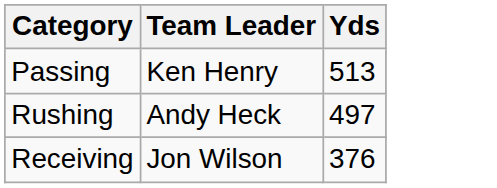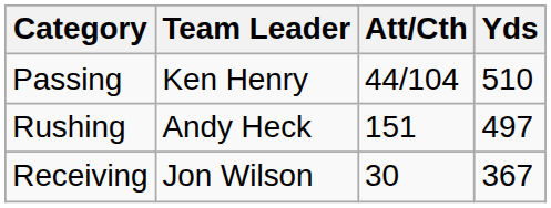 <table class="wikitable">
 <tr>
 <th>Category</th>
 <th>Team Leader</th>
+<th>Att/Cth</th>
 <th>Yds</th>
 </tr>
 <tr style="background: ##ddffdd;">
 <td>Passing</td>
 <td>Ken Henry</td>
-<td>513</td>
+<td>44/104</td>
+<td>510</td>
 </tr>
 <tr style="background: ##ffdddd;">
 <td>Rushing</td>
 <td>Andy Heck</td>
+<td>151</td>
 <td>497</td>
 </tr>
 <tr style="background: ##ddffdd;">
 <td>Receiving</td>
 <td>Jon Wilson</td>
-<td>376</td>
+<td>30</td>
+<td>367</td>
 </tr>
 </table>
